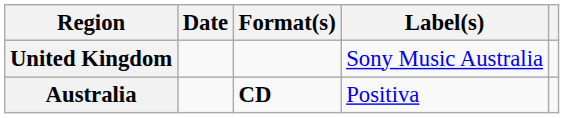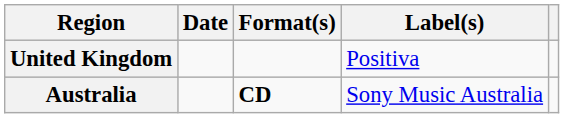 <table class="wikitable plainrowheaders">
 <tr>
 <th>Region</th>
 <th>Date</th>
 <th>Format(s)</th>
 <th>Label(s)</th>
 <th></th>
 </tr>
 <tr>
 <th scope="row">United Kingdom</th>
 <td></td>
 <td></td>
-<td><a href='#'>Sony Music Australia</a></td>
+<td><a href='#'>Positiva</a></td>
 <td></td>
 </tr>
 <tr>
 <th scope="row">Australia</th>
 <td></td>
 <td><strong>CD</strong></td>
-<td><a href='#'>Positiva</a></td>
+<td><a href='#'>Sony Music Australia</a></td>
 <td></td>
 </tr>
 </table>
